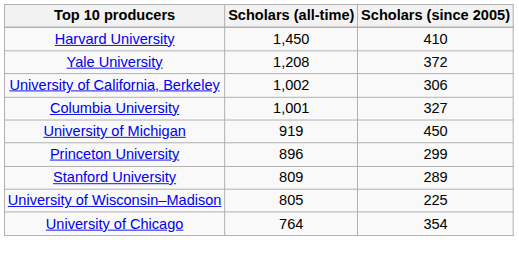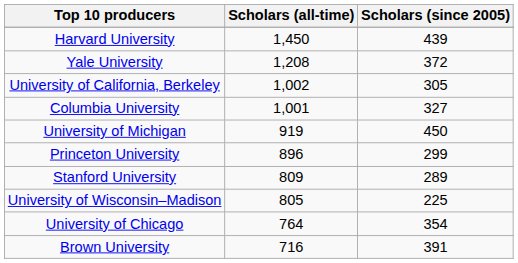 <table class="wikitable sortable">
 <tr>
 <th>Top 10 producers</th>
 <th data-sort-type="number">Scholars (all-time)</th>
 <th>Scholars (since 2005)</th>
 </tr>
 <tr>
 </tr>
 <tr>
 <td align="center"><a href='#'>Harvard University</a></td>
 <td align="center">1,450</td>
-<td align="center">410</td>
+<td align="center">439</td>
 </tr>
 <tr>
 <td align="center"><a href='#'>Yale University</a></td>
 <td align="center">1,208</td>
 <td align="center">372</td>
 </tr>
 <tr>
 <td align="center"><a href='#'>University of California, Berkeley</a></td>
 <td align="center">1,002</td>
-<td align="center">306</td>
+<td align="center">305</td>
 </tr>
 <tr>
 <td align="center"><a href='#'>Columbia University</a></td>
 <td align="center">1,001</td>
 <td align="center">327</td>
 </tr>
 <tr>
 <td align="center"><a href='#'>University of Michigan</a></td>
 <td align="center">919</td>
 <td align="center">450</td>
 </tr>
 <tr>
 <td align="center"><a href='#'>Princeton University</a></td>
 <td align="center">896</td>
 <td align="center">299</td>
 </tr>
 <tr>
 <td align="center"><a href='#'>Stanford University</a></td>
 <td align="center">809</td>
 <td align="center">289</td>
 </tr>
 <tr>
 <td align="center"><a href='#'>University of Wisconsin–Madison</a></td>
 <td align="center">805</td>
 <td align="center">225</td>
 </tr>
 <tr>
 <td align="center"><a href='#'>University of Chicago</a></td>
 <td align="center">764</td>
 <td align="center">354</td>
 </tr>
+<tr>
+<td align="center"><a href='#'>Brown University</a></td>
+<td align="center">716</td>
+<td align="center">391</td>
+</tr>
 </table>
